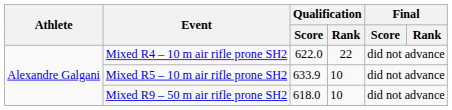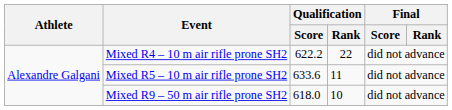 <table class=wikitable style="font-size:90%">
 <tr>
 <th rowspan="2">Athlete</th>
 <th rowspan="2">Event</th>
 <th colspan="2">Qualification</th>
 <th colspan="2">Final</th>
 </tr>
 <tr>
 <th>Score</th>
 <th>Rank</th>
 <th>Score</th>
 <th>Rank</th>
 </tr>
 <tr align=center>
 <td align=left rowspan=3><a href='#'>Alexandre Galgani</a></td>
 <td align=left><a href='#'>Mixed R4 – 10 m air rifle prone SH2</a></td>
-<td>622.0</td>
+<td>622.2</td>
 <td>22</td>
 <td colspan=2>did not advance</td>
 </tr>
 <tr>
 <td><a href='#'>Mixed R5 – 10 m air rifle prone SH2</a></td>
-<td>633.9</td>
-<td>10</td>
+<td>633.6</td>
+<td>11</td>
 <td colspan=2>did not advance</td>
 </tr>
 <tr>
 <td><a href='#'>Mixed R9 – 50 m air rifle prone SH2</a></td>
 <td>618.0</td>
 <td>10</td>
 <td colspan=2>did not advance</td>
 </tr>
 </table>
